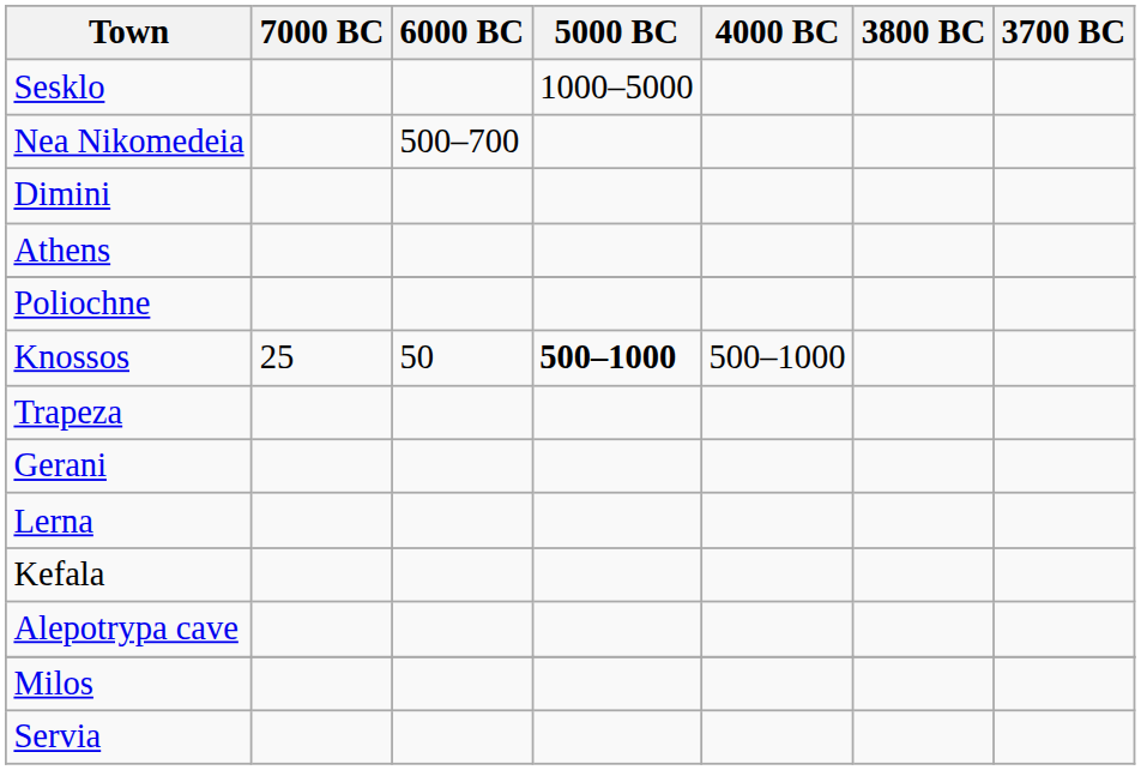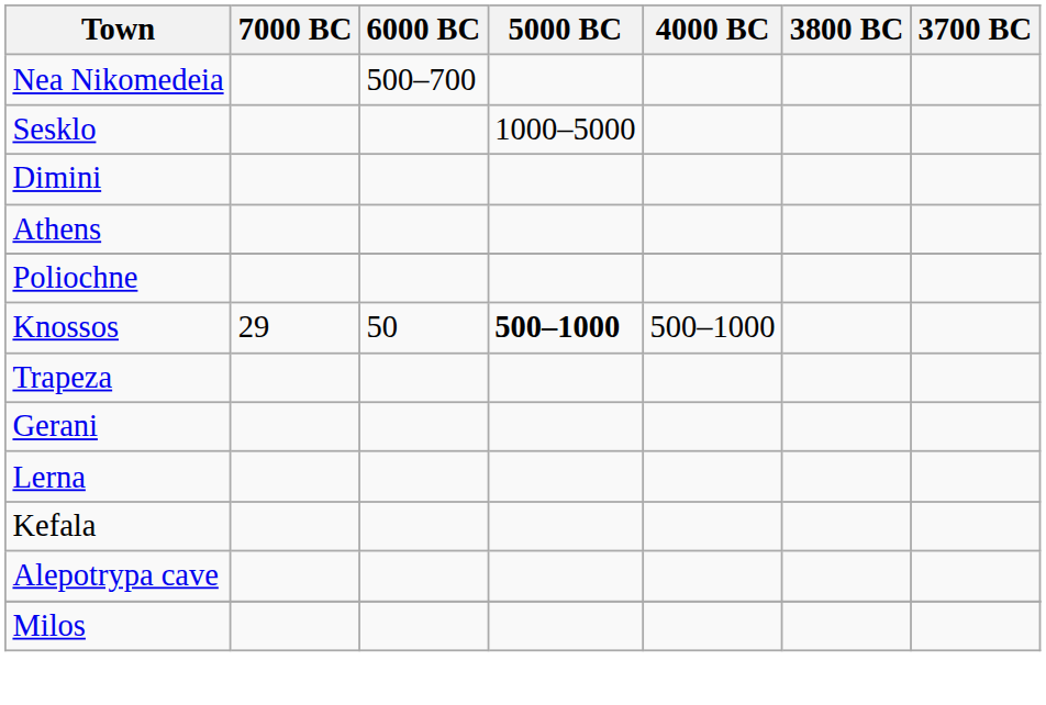 <table class="wikitable sortable">
 <tr>
 <th>Town</th>
 <th>7000 BC</th>
 <th>6000 BC</th>
 <th>5000 BC</th>
 <th>4000 BC</th>
 <th>3800 BC</th>
 <th>3700 BC</th>
 </tr>
 <tr>
-<td><a href='#'>Sesklo</a></td>
+<td><a href='#'>Nea Nikomedeia</a></td>
 <td></td>
+<td>500–700</td>
 <td></td>
-<td>1000–5000</td>
 <td></td>
 <td></td>
 <td></td>
 </tr>
 <tr>
-<td><a href='#'>Nea Nikomedeia</a></td>
+<td><a href='#'>Sesklo</a></td>
 <td></td>
-<td>500–700</td>
 <td></td>
+<td>1000–5000</td>
 <td></td>
 <td></td>
 <td></td>
 </tr>
 <tr>
 <td><a href='#'>Dimini</a></td>
 <td></td>
 <td></td>
 <td></td>
 <td></td>
 <td></td>
 <td></td>
 </tr>
 <tr>
 <td><a href='#'>Athens</a></td>
 <td></td>
 <td></td>
 <td></td>
 <td></td>
 <td></td>
 <td></td>
 </tr>
 <tr>
 </tr>
 <tr>
 <td><a href='#'>Poliochne</a><br></td>
 <td></td>
 <td></td>
 <td></td>
 <td></td>
 <td></td>
 <td></td>
 </tr>
 <tr>
 <td><a href='#'>Knossos</a></td>
-<td>25</td>
+<td>29</td>
 <td>50</td>
 <td><strong>500–1000</strong></td>
 <td>500–1000</td>
 <td></td>
 <td></td>
 </tr>
 <tr>
 <td><a href='#'>Trapeza</a></td>
 <td></td>
 <td></td>
 <td></td>
 <td></td>
 <td></td>
 <td></td>
 </tr>
 <tr>
 <td><a href='#'>Gerani</a></td>
 <td></td>
 <td></td>
 <td></td>
 <td></td>
 <td></td>
 <td></td>
 </tr>
 <tr>
 <td><a href='#'>Lerna</a></td>
 <td></td>
 <td></td>
 <td></td>
 <td></td>
 <td></td>
 <td></td>
 </tr>
 <tr>
 <td>Kefala</td>
 <td></td>
 <td></td>
 <td></td>
 <td></td>
 <td></td>
 <td></td>
 </tr>
 <tr>
 <td><a href='#'>Alepotrypa cave</a></td>
 <td></td>
 <td></td>
 <td></td>
 <td></td>
 <td></td>
 <td></td>
 </tr>
 <tr>
 </tr>
 <tr>
 <td><a href='#'>Milos</a></td>
 <td></td>
 <td></td>
 <td></td>
 <td></td>
 <td></td>
 <td></td>
 </tr>
-<tr>
-<td><a href='#'>Servia</a></td>
-<td></td>
-<td></td>
-<td></td>
-<td></td>
-<td></td>
-<td></td>
-</tr>
 </table>
